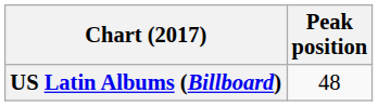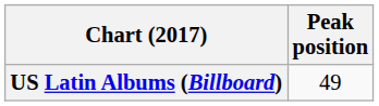 <table class="wikitable plainrowheaders" style="text-align:center;">
 <tr>
 <th scope="col">Chart (2017)</th>
 <th scope="col">Peak<br>position</th>
 </tr>
 <tr>
 <th scope="row">US <a href='#'>Latin Albums</a> (<em><a href='#'>Billboard</a></em>)</th>
-<td>48</td>
+<td>49</td>
 </tr>
 </table>
